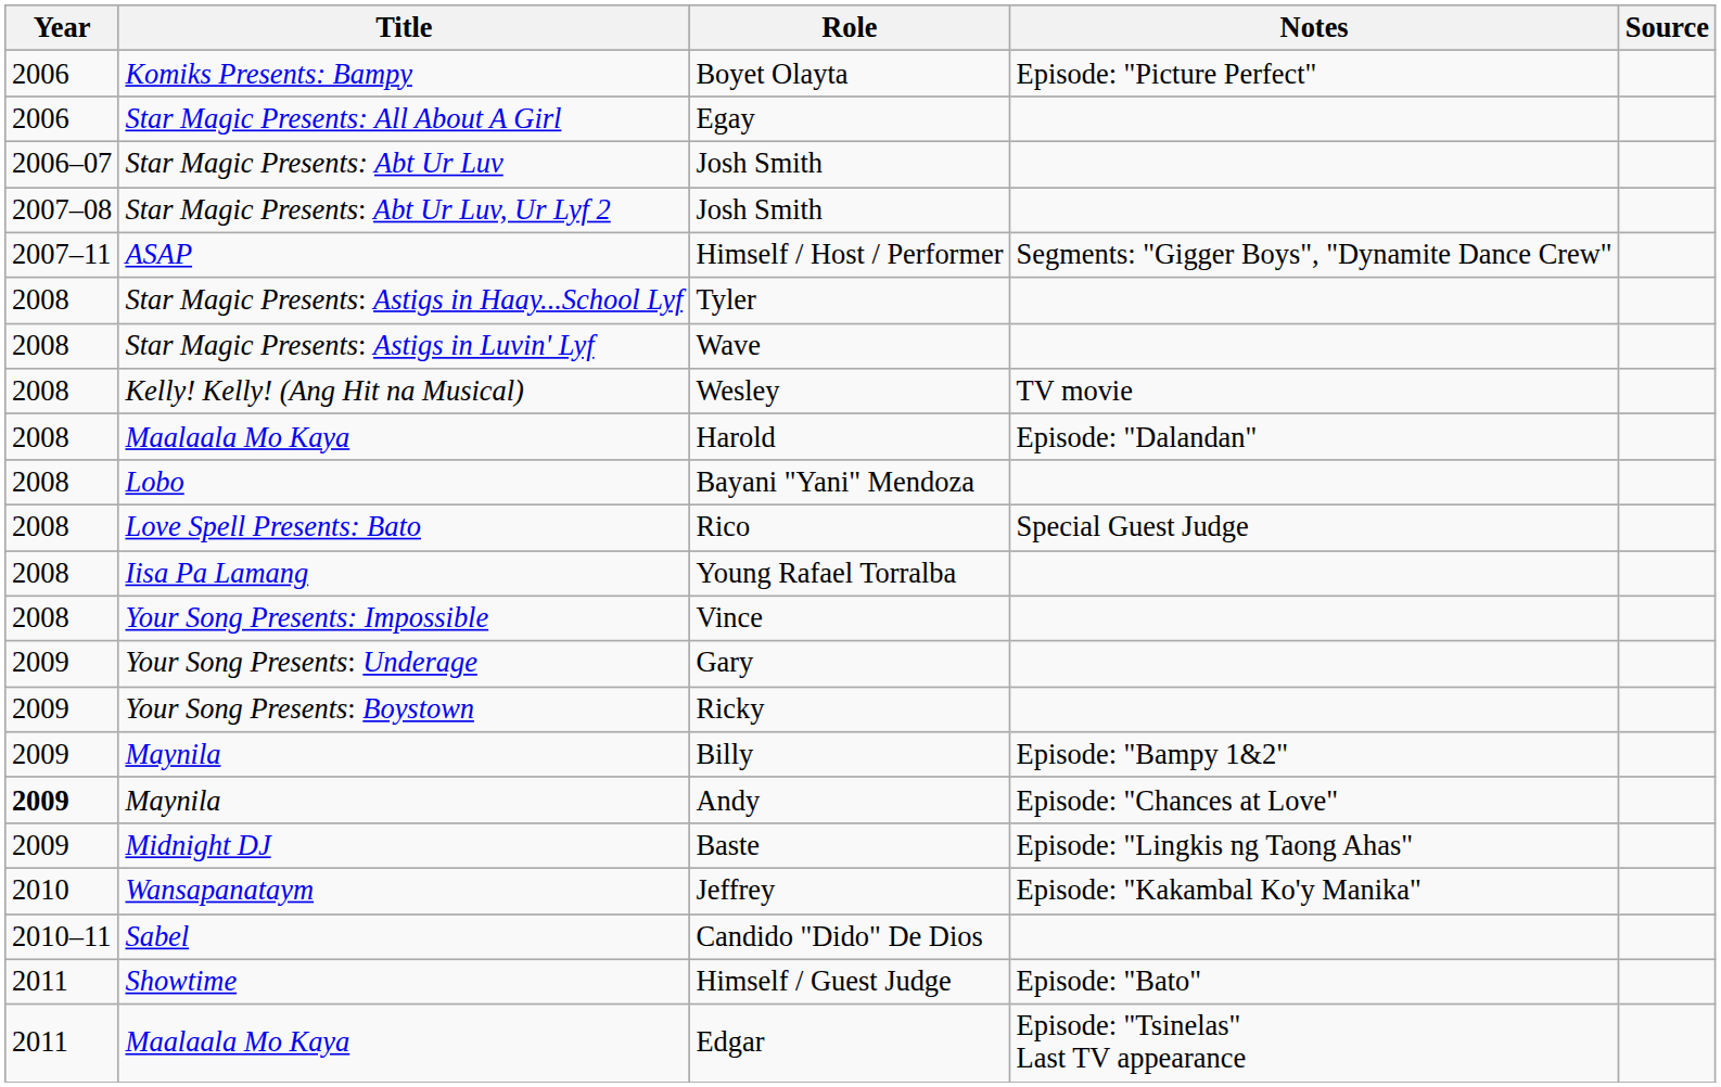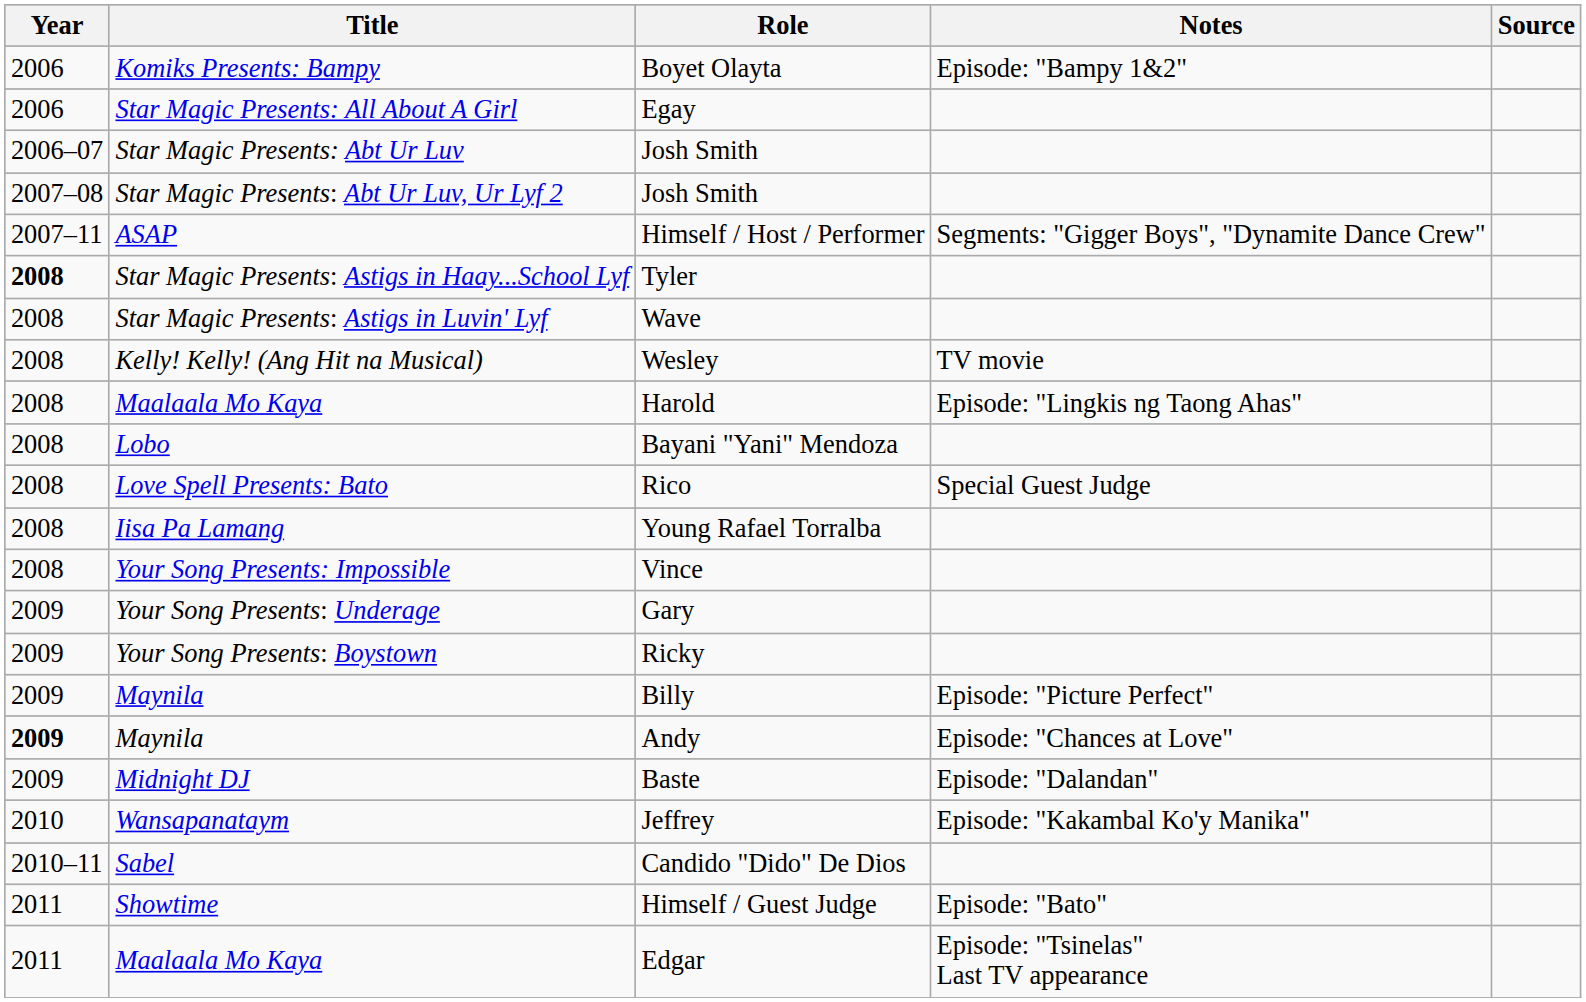 <table class="wikitable sortable" >
 <tr>
 <th>Year</th>
 <th>Title</th>
 <th>Role</th>
 <th class="unsortable">Notes </th>
 <th class="unsortable">Source </th>
 </tr>
 <tr>
 <td>2006</td>
 <td><em><a href='#'>Komiks Presents: Bampy</a></em></td>
 <td>Boyet Olayta</td>
-<td>Episode: "Picture Perfect"</td>
+<td>Episode: "Bampy 1&2"</td>
 <td></td>
 </tr>
 <tr>
 <td>2006</td>
 <td><em><a href='#'>Star Magic Presents: All About A Girl</a></em></td>
 <td>Egay</td>
 <td></td>
 <td></td>
 </tr>
 <tr>
 <td>2006–07</td>
 <td><em>Star Magic Presents: <a href='#'>Abt Ur Luv</a></em></td>
 <td>Josh Smith</td>
 <td></td>
 <td></td>
 </tr>
 <tr>
 <td>2007–08</td>
 <td><em>Star Magic Presents</em>: <em><a href='#'>Abt Ur Luv, Ur Lyf 2</a></em></td>
 <td>Josh Smith</td>
 <td></td>
 <td></td>
 </tr>
 <tr>
 <td>2007–11</td>
 <td><em><a href='#'>ASAP</a></em></td>
 <td>Himself / Host / Performer</td>
 <td>Segments: "Gigger Boys", "Dynamite Dance Crew"</td>
 <td></td>
 </tr>
 <tr>
-<td>2008</td>
+<td><strong>2008</strong></td>
 <td><em>Star Magic Presents</em>: <em><a href='#'>Astigs in Haay...School Lyf</a></em></td>
 <td>Tyler</td>
 <td></td>
 <td></td>
 </tr>
 <tr>
 <td>2008</td>
 <td><em>Star Magic Presents</em>: <em><a href='#'>Astigs in Luvin' Lyf</a></em></td>
 <td>Wave</td>
 <td></td>
 <td></td>
 </tr>
 <tr>
 <td>2008</td>
 <td><em>Kelly! Kelly! (Ang Hit na Musical)</em></td>
 <td>Wesley</td>
 <td>TV movie</td>
 <td></td>
 </tr>
 <tr>
 <td>2008</td>
 <td><em><a href='#'>Maalaala Mo Kaya</a></em></td>
 <td>Harold</td>
-<td>Episode: "Dalandan"</td>
+<td>Episode: "Lingkis ng Taong Ahas"</td>
 <td></td>
 </tr>
 <tr>
 <td>2008</td>
 <td><em><a href='#'>Lobo</a></em></td>
 <td>Bayani "Yani" Mendoza</td>
 <td></td>
 <td></td>
 </tr>
 <tr>
 <td>2008</td>
 <td><em><a href='#'>Love Spell Presents: Bato</a></em></td>
 <td>Rico</td>
 <td>Special Guest Judge</td>
 <td></td>
 </tr>
 <tr>
 <td>2008</td>
 <td><em><a href='#'>Iisa Pa Lamang</a></em></td>
 <td>Young Rafael Torralba</td>
 <td></td>
 <td></td>
 </tr>
 <tr>
 <td>2008</td>
 <td><em><a href='#'>Your Song Presents: Impossible</a></em></td>
 <td>Vince</td>
 <td></td>
 <td></td>
 </tr>
 <tr>
 <td>2009</td>
 <td><em>Your Song Presents</em>: <em><a href='#'>Underage</a></em></td>
 <td>Gary</td>
 <td></td>
 <td></td>
 </tr>
 <tr>
 <td>2009</td>
 <td><em>Your Song Presents</em>: <em><a href='#'>Boystown</a></em></td>
 <td>Ricky</td>
 <td></td>
 <td></td>
 </tr>
 <tr>
 <td>2009</td>
 <td><em><a href='#'>Maynila</a></em></td>
 <td>Billy</td>
-<td>Episode: "Bampy 1&2"</td>
+<td>Episode: "Picture Perfect"</td>
 <td></td>
 </tr>
 <tr>
 <td><strong>2009</strong></td>
 <td><em>Maynila</em></td>
 <td>Andy</td>
 <td>Episode: "Chances at Love"</td>
 <td></td>
 </tr>
 <tr>
 <td>2009</td>
 <td><em><a href='#'>Midnight DJ</a></em></td>
 <td>Baste</td>
-<td>Episode: "Lingkis ng Taong Ahas"</td>
+<td>Episode: "Dalandan"</td>
 <td></td>
 </tr>
 <tr>
 <td>2010</td>
 <td><em><a href='#'>Wansapanataym</a></em></td>
 <td>Jeffrey</td>
 <td>Episode: "Kakambal Ko'y Manika"</td>
 <td></td>
 </tr>
 <tr>
 <td>2010–11</td>
 <td><em><a href='#'>Sabel</a></em></td>
 <td>Candido "Dido" De Dios</td>
 <td></td>
 <td></td>
 </tr>
 <tr>
 <td>2011</td>
 <td><em><a href='#'>Showtime</a></em></td>
 <td>Himself / Guest Judge</td>
 <td>Episode: "Bato"</td>
 <td></td>
 </tr>
 <tr>
 <td>2011</td>
 <td><em><a href='#'>Maalaala Mo Kaya</a></em></td>
 <td>Edgar</td>
 <td>Episode: "Tsinelas"<br>Last TV appearance</td>
 <td></td>
 </tr>
 <tr>
 </tr>
 </table>
